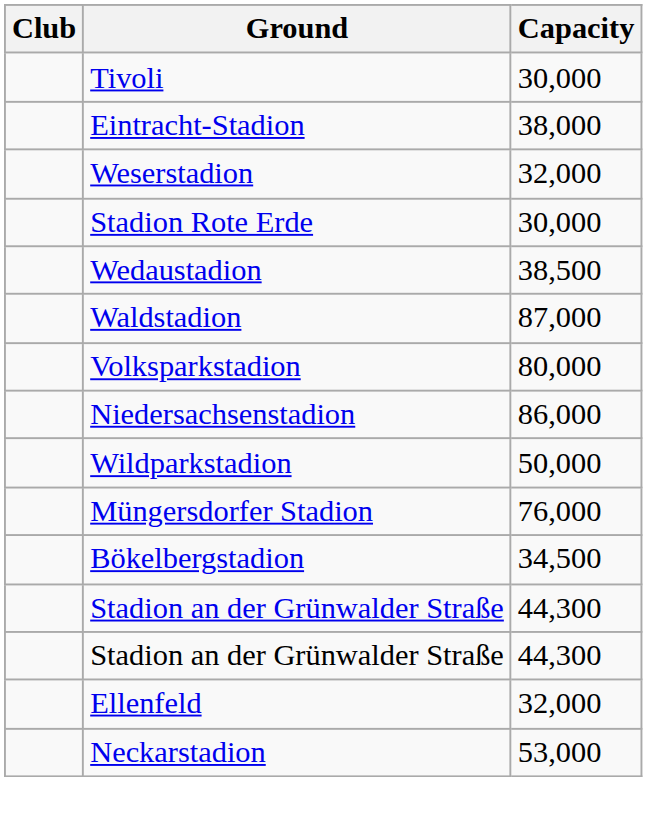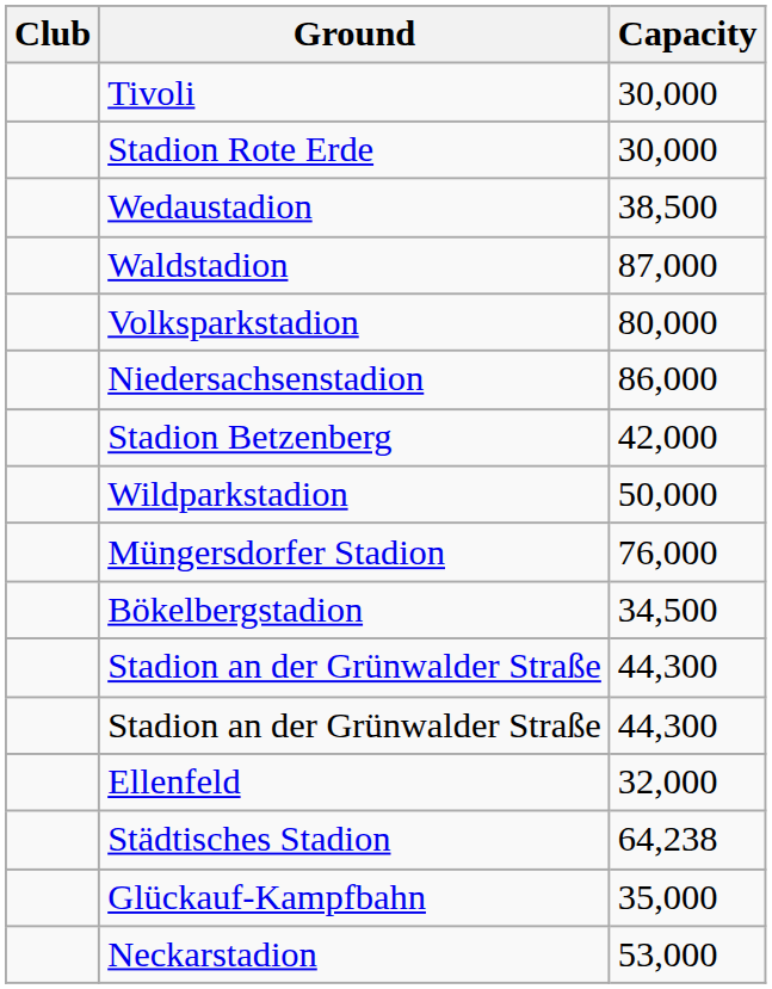 <table class="wikitable sortable">
 <tr>
 <th>Club</th>
 <th>Ground</th>
 <th>Capacity</th>
 </tr>
 <tr>
 <td></td>
 <td><a href='#'>Tivoli</a></td>
 <td>30,000</td>
-</tr>
-<tr>
-<td></td>
-<td><a href='#'>Eintracht-Stadion</a></td>
-<td>38,000</td>
-</tr>
-<tr>
-<td></td>
-<td><a href='#'>Weserstadion</a></td>
-<td>32,000</td>
 </tr>
 <tr>
 <td></td>
 <td><a href='#'>Stadion Rote Erde</a></td>
 <td>30,000</td>
 </tr>
 <tr>
 <td></td>
 <td><a href='#'>Wedaustadion</a></td>
 <td>38,500</td>
 </tr>
 <tr>
 <td></td>
 <td><a href='#'>Waldstadion</a></td>
 <td>87,000</td>
 </tr>
 <tr>
 <td></td>
 <td><a href='#'>Volksparkstadion</a></td>
 <td>80,000</td>
 </tr>
 <tr>
 <td></td>
 <td><a href='#'>Niedersachsenstadion</a></td>
 <td>86,000</td>
+</tr>
+<tr>
+<td></td>
+<td><a href='#'>Stadion Betzenberg</a></td>
+<td>42,000</td>
 </tr>
 <tr>
 <td></td>
 <td><a href='#'>Wildparkstadion</a></td>
 <td>50,000</td>
 </tr>
 <tr>
 <td></td>
 <td><a href='#'>Müngersdorfer Stadion</a></td>
 <td>76,000</td>
 </tr>
 <tr>
 <td></td>
 <td><a href='#'>Bökelbergstadion</a></td>
 <td>34,500</td>
 </tr>
 <tr>
 <td></td>
 <td><a href='#'>Stadion an der Grünwalder Straße</a></td>
 <td>44,300</td>
 </tr>
 <tr>
 <td></td>
 <td>Stadion an der Grünwalder Straße</td>
 <td>44,300</td>
 </tr>
 <tr>
 <td></td>
 <td><a href='#'>Ellenfeld</a></td>
 <td>32,000</td>
 </tr>
 <tr>
 <td></td>
+<td><a href='#'>Städtisches Stadion</a></td>
+<td>64,238</td>
+</tr>
+<tr>
+<td></td>
+<td><a href='#'>Glückauf-Kampfbahn</a></td>
+<td>35,000</td>
+</tr>
+<tr>
+<td></td>
 <td><a href='#'>Neckarstadion</a></td>
 <td>53,000</td>
 </tr>
 </table>
